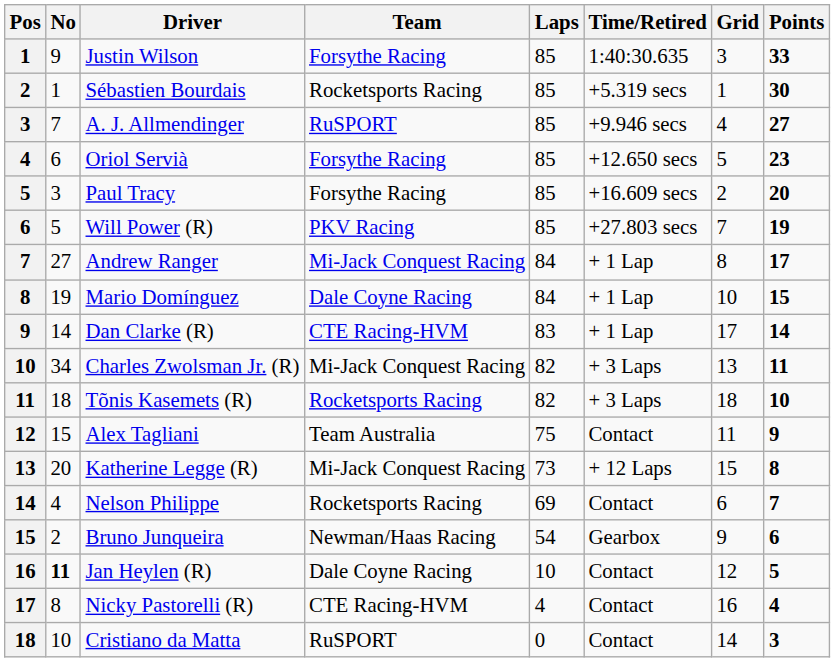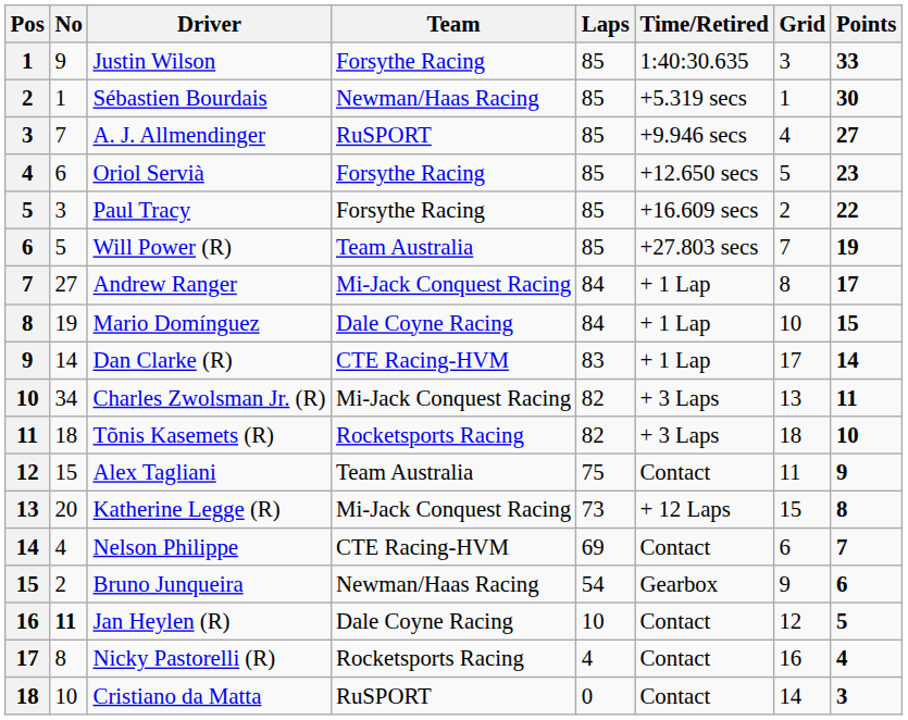 <table class="wikitable" style="font-size:95%;">
 <tr>
 <th>Pos</th>
 <th>No</th>
 <th>Driver</th>
 <th>Team</th>
 <th>Laps</th>
 <th>Time/Retired</th>
 <th>Grid</th>
 <th>Points</th>
 </tr>
 <tr>
 <th>1</th>
 <td>9</td>
 <td> <a href='#'>Justin Wilson</a></td>
 <td><a href='#'>Forsythe Racing</a></td>
 <td>85</td>
 <td>1:40:30.635</td>
 <td>3</td>
 <td><strong>33</strong></td>
 </tr>
 <tr>
 <th>2</th>
 <td>1</td>
 <td> <a href='#'>Sébastien Bourdais</a></td>
-<td>Rocketsports Racing</td>
+<td><a href='#'>Newman/Haas Racing</a></td>
 <td>85</td>
 <td>+5.319 secs</td>
 <td>1</td>
 <td><strong>30</strong></td>
 </tr>
 <tr>
 <th>3</th>
 <td>7</td>
 <td> <a href='#'>A. J. Allmendinger</a></td>
 <td><a href='#'>RuSPORT</a></td>
 <td>85</td>
 <td>+9.946 secs</td>
 <td>4</td>
 <td><strong>27</strong></td>
 </tr>
 <tr>
 <th>4</th>
 <td>6</td>
 <td> <a href='#'>Oriol Servià</a></td>
 <td><a href='#'>Forsythe Racing</a></td>
 <td>85</td>
 <td>+12.650 secs</td>
 <td>5</td>
 <td><strong>23</strong></td>
 </tr>
 <tr>
 <th>5</th>
 <td>3</td>
 <td> <a href='#'>Paul Tracy</a></td>
 <td>Forsythe Racing</td>
 <td>85</td>
 <td>+16.609 secs</td>
 <td>2</td>
-<td><strong>20</strong></td>
+<td><strong>22</strong></td>
 </tr>
 <tr>
 <th>6</th>
 <td>5</td>
 <td> <a href='#'>Will Power</a> (R)</td>
-<td><a href='#'>PKV Racing</a></td>
+<td><a href='#'>Team Australia</a></td>
 <td>85</td>
 <td>+27.803 secs</td>
 <td>7</td>
 <td><strong>19</strong></td>
 </tr>
 <tr>
 <th>7</th>
 <td>27</td>
 <td> <a href='#'>Andrew Ranger</a></td>
 <td><a href='#'>Mi-Jack Conquest Racing</a></td>
 <td>84</td>
 <td>+ 1 Lap</td>
 <td>8</td>
 <td><strong>17</strong></td>
 </tr>
 <tr>
 <th>8</th>
 <td>19</td>
 <td> <a href='#'>Mario Domínguez</a></td>
 <td><a href='#'>Dale Coyne Racing</a></td>
 <td>84</td>
 <td>+ 1 Lap</td>
 <td>10</td>
 <td><strong>15</strong></td>
 </tr>
 <tr>
 <th>9</th>
 <td>14</td>
 <td> <a href='#'>Dan Clarke</a> (R)</td>
 <td><a href='#'>CTE Racing-HVM</a></td>
 <td>83</td>
 <td>+ 1 Lap</td>
 <td>17</td>
 <td><strong>14</strong></td>
 </tr>
 <tr>
 <th>10</th>
 <td>34</td>
 <td> <a href='#'>Charles Zwolsman Jr.</a> (R)</td>
 <td>Mi-Jack Conquest Racing</td>
 <td>82</td>
 <td>+ 3 Laps</td>
 <td>13</td>
 <td><strong>11</strong></td>
 </tr>
 <tr>
 <th>11</th>
 <td>18</td>
 <td> <a href='#'>Tõnis Kasemets</a> (R)</td>
 <td><a href='#'>Rocketsports Racing</a></td>
 <td>82</td>
 <td>+ 3 Laps</td>
 <td>18</td>
 <td><strong>10</strong></td>
 </tr>
 <tr>
 <th>12</th>
 <td>15</td>
 <td> <a href='#'>Alex Tagliani</a></td>
 <td>Team Australia</td>
 <td>75</td>
 <td>Contact</td>
 <td>11</td>
 <td><strong>9</strong></td>
 </tr>
 <tr>
 <th>13</th>
 <td>20</td>
 <td> <a href='#'>Katherine Legge</a> (R)</td>
 <td>Mi-Jack Conquest Racing</td>
 <td>73</td>
 <td>+ 12 Laps</td>
 <td>15</td>
 <td><strong>8</strong></td>
 </tr>
 <tr>
 <th>14</th>
 <td>4</td>
 <td> <a href='#'>Nelson Philippe</a></td>
-<td>Rocketsports Racing</td>
+<td>CTE Racing-HVM</td>
 <td>69</td>
 <td>Contact</td>
 <td>6</td>
 <td><strong>7</strong></td>
 </tr>
 <tr>
 <th>15</th>
 <td>2</td>
 <td> <a href='#'>Bruno Junqueira</a></td>
 <td>Newman/Haas Racing</td>
 <td>54</td>
 <td>Gearbox</td>
 <td>9</td>
 <td><strong>6</strong></td>
 </tr>
 <tr>
 <th>16</th>
 <td><strong>11</strong></td>
 <td> <a href='#'>Jan Heylen</a> (R)</td>
 <td>Dale Coyne Racing</td>
 <td>10</td>
 <td>Contact</td>
 <td>12</td>
 <td><strong>5</strong></td>
 </tr>
 <tr>
 <th>17</th>
 <td>8</td>
 <td> <a href='#'>Nicky Pastorelli</a> (R)</td>
-<td>CTE Racing-HVM</td>
+<td>Rocketsports Racing</td>
 <td>4</td>
 <td>Contact</td>
 <td>16</td>
 <td><strong>4</strong></td>
 </tr>
 <tr>
 <th>18</th>
 <td>10</td>
 <td> <a href='#'>Cristiano da Matta</a></td>
 <td>RuSPORT</td>
 <td>0</td>
 <td>Contact</td>
 <td>14</td>
 <td><strong>3</strong></td>
 </tr>
 </table>
